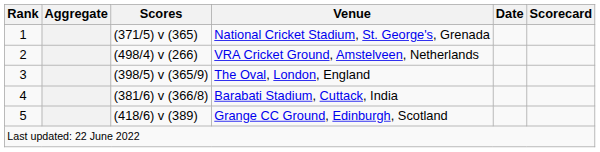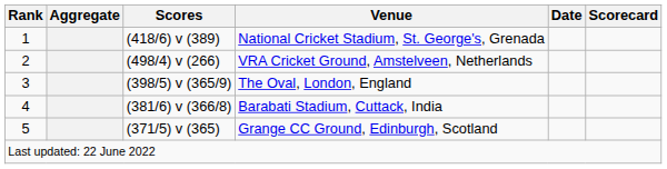 <table class="wikitable plainrowheaders sortable">
 <tr>
 <th scope=col>Rank</th>
 <th scope=col>Aggregate</th>
 <th scope=col>Scores</th>
 <th scope=col>Venue</th>
 <th scope=col>Date</th>
 <th scope=col>Scorecard</th>
 </tr>
 <tr>
 <td align=center>1</td>
 <th scope=row style=text-align:center;></th>
-<td> (371/5) v  (365)</td>
+<td> (418/6) v  (389)</td>
 <td><a href='#'>National Cricket Stadium</a>, <a href='#'>St. George's</a>, Grenada</td>
 <td></td>
 <td></td>
 </tr>
 <tr>
 <td align=center>2</td>
 <th scope=row style=text-align:center;></th>
 <td> (498/4) v  (266)</td>
 <td><a href='#'>VRA Cricket Ground</a>, <a href='#'>Amstelveen</a>, Netherlands</td>
 <td></td>
 <td></td>
 </tr>
 <tr>
 <td align=center>3</td>
 <th scope=row style=text-align:center;></th>
 <td> (398/5) v  (365/9)</td>
 <td><a href='#'>The Oval</a>, <a href='#'>London</a>, England</td>
 <td></td>
 <td></td>
 </tr>
 <tr>
 <td align=center>4</td>
 <th scope=row style=text-align:center;></th>
 <td> (381/6) v  (366/8)</td>
 <td><a href='#'>Barabati Stadium</a>, <a href='#'>Cuttack</a>, India</td>
 <td></td>
 <td></td>
 </tr>
 <tr>
 <td align=center>5</td>
 <th scope=row style=text-align:center;></th>
-<td> (418/6) v  (389)</td>
+<td> (371/5) v  (365)</td>
 <td><a href='#'>Grange CC Ground</a>, <a href='#'>Edinburgh</a>, Scotland</td>
 <td></td>
 <td></td>
 </tr>
 <tr class=sortbottom>
 <td colspan=6><small>Last updated: 22 June 2022</small></td>
 </tr>
 </table>
